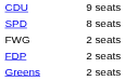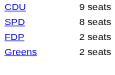 <table cellpadding="2" style="width:180px; text-align:right; white-space:nowrap;">
 <tr>
 <td style="text-align:left;"><a href='#'>CDU</a></td>
 <td>9 seats</td>
 </tr>
 <tr>
 <td style="text-align:left;"><a href='#'>SPD</a></td>
 <td>8 seats</td>
 </tr>
 <tr>
-<td style="text-align:left;">FWG</td>
-<td>2 seats</td>
-</tr>
-<tr>
 <td style="text-align:left;"><a href='#'>FDP</a></td>
 <td>2 seats</td>
 </tr>
 <tr>
 <td style="text-align:left;"><a href='#'>Greens</a></td>
 <td>2 seats</td>
 </tr>
 </table>
